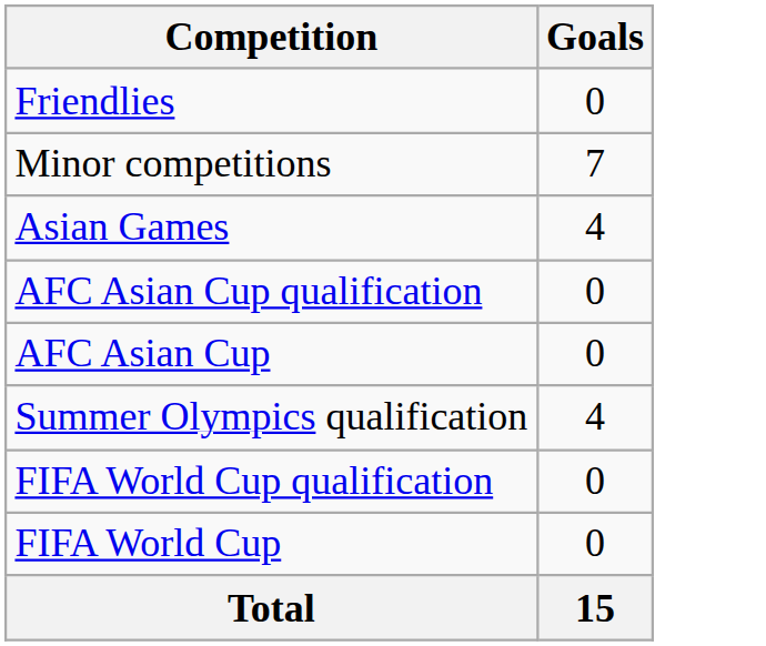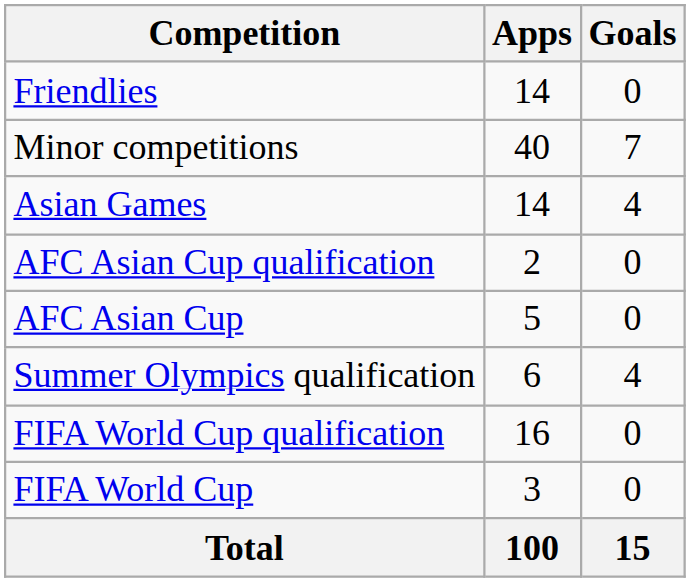 <table class="wikitable" style="text-align:center">
 <tr>
 <th>Competition</th>
+<th>Apps</th>
 <th>Goals</th>
 </tr>
 <tr>
 <td align="left"><a href='#'>Friendlies</a></td>
+<td>14</td>
 <td>0</td>
 </tr>
 <tr>
 <td align="left">Minor competitions</td>
+<td>40</td>
 <td>7</td>
 </tr>
 <tr>
 <td align="left"><a href='#'>Asian Games</a></td>
+<td>14</td>
 <td>4</td>
 </tr>
 <tr>
 <td align="left"><a href='#'>AFC Asian Cup qualification</a></td>
+<td>2</td>
 <td>0</td>
 </tr>
 <tr>
 <td align="left"><a href='#'>AFC Asian Cup</a></td>
+<td>5</td>
 <td>0</td>
 </tr>
 <tr>
 <td align="left"><a href='#'>Summer Olympics</a> qualification</td>
+<td>6</td>
 <td>4</td>
 </tr>
 <tr>
 <td align="left"><a href='#'>FIFA World Cup qualification</a></td>
+<td>16</td>
 <td>0</td>
 </tr>
 <tr>
 <td align="left"><a href='#'>FIFA World Cup</a></td>
+<td>3</td>
 <td>0</td>
 </tr>
 <tr>
 <th>Total</th>
+<th>100</th>
 <th>15</th>
 </tr>
 </table>
